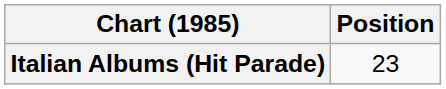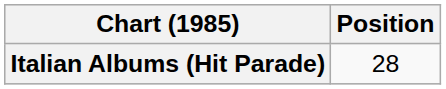 <table class="wikitable plainrowheaders" style="text-align:center">
 <tr>
 <th scope="col">Chart (1985)</th>
 <th scope="col">Position</th>
 </tr>
 <tr>
 <th scope="row">Italian Albums (Hit Parade)</th>
-<td>23</td>
+<td>28</td>
 </tr>
 </table>
